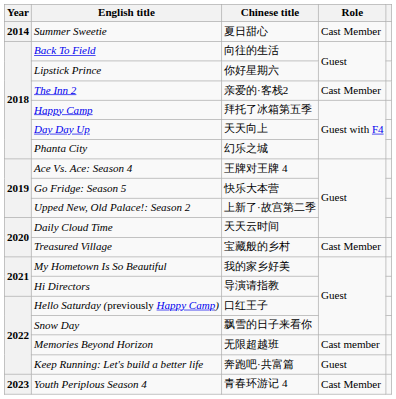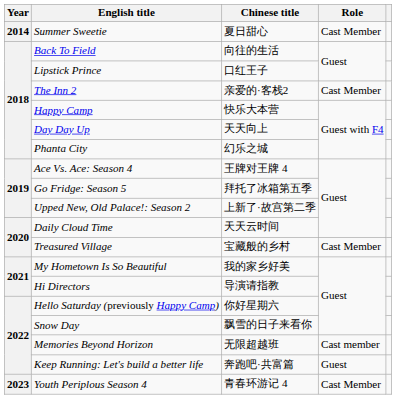 <table class="wikitable plainrowheaders">
 <tr>
 <th scope="col">Year</th>
 <th scope="col">English title</th>
 <th scope="col">Chinese title</th>
 <th scope="col">Role</th>
 <th scope="col" class="unsortable"></th>
 </tr>
 <tr>
 <th scope="row">2014</th>
 <td><em>Summer Sweetie</em></td>
 <td>夏日甜心</td>
 <td>Cast Member</td>
 <td></td>
 </tr>
 <tr>
 <th scope="row" rowspan="6">2018</th>
 <td><em><a href='#'>Back To Field</a></em></td>
 <td>向往的生活</td>
 <td rowspan="2">Guest</td>
 <td></td>
 </tr>
 <tr>
 <td><em>Lipstick Prince</em></td>
-<td>你好星期六</td>
+<td>口红王子</td>
 <td></td>
 </tr>
 <tr>
 <td><em><a href='#'>The Inn 2</a></em></td>
 <td>亲爱的·客栈2</td>
 <td>Cast Member</td>
 <td></td>
 </tr>
 <tr>
 <td><em><a href='#'>Happy Camp</a></em></td>
-<td>拜托了冰箱第五季</td>
+<td>快乐大本营</td>
 <td rowspan="3">Guest with <a href='#'>F4</a></td>
 <td></td>
 </tr>
 <tr>
 <td><em><a href='#'>Day Day Up</a></em></td>
 <td>天天向上</td>
 <td></td>
 </tr>
 <tr>
 <td><em>Phanta City</em></td>
 <td>幻乐之城</td>
 <td></td>
 </tr>
 <tr>
 <th scope="row" rowspan="3">2019</th>
 <td><em>Ace Vs. Ace: Season 4</em></td>
 <td>王牌对王牌 4</td>
 <td rowspan="4">Guest</td>
 <td></td>
 </tr>
 <tr>
 <td><em>Go Fridge: Season 5</em></td>
-<td>快乐大本营</td>
+<td>拜托了冰箱第五季</td>
 <td></td>
 </tr>
 <tr>
 <td><em>Upped New, Old Palace!: Season 2</em></td>
 <td>上新了·故宫第二季</td>
 <td></td>
 </tr>
 <tr>
 <th scope="row" rowspan="2">2020</th>
 <td><em>Daily Cloud Time</em></td>
 <td>天天云时间</td>
 <td></td>
 </tr>
 <tr>
 <td><em>Treasured Village</em></td>
 <td>宝藏般的乡村</td>
 <td>Cast Member</td>
 <td></td>
 </tr>
 <tr>
 <th scope="row" rowspan="2">2021</th>
 <td><em>My Hometown Is So Beautiful</em></td>
 <td>我的家乡好美</td>
 <td rowspan="4">Guest</td>
 <td></td>
 </tr>
 <tr>
 <td><em>Hi Directors</em></td>
 <td>导演请指教</td>
 <td></td>
 </tr>
 <tr>
 <th scope="row" rowspan="4">2022</th>
 <td><em>Hello Saturday (</em>previously <em><a href='#'>Happy Camp</a>)</em></td>
-<td>口红王子</td>
+<td>你好星期六</td>
 <td></td>
 </tr>
 <tr>
 <td><em>Snow Day</em></td>
 <td>飘雪的日子来看你</td>
 <td></td>
 </tr>
 <tr>
 <td><em>Memories Beyond Horizon</em></td>
 <td>无限超越班</td>
 <td>Cast member</td>
 <td></td>
 </tr>
 <tr>
 <td><em>Keep Running: Let's build a better life</em></td>
 <td>奔跑吧·共富篇</td>
 <td>Guest</td>
 <td></td>
 </tr>
 <tr>
 <th scope="row">2023</th>
 <td><em>Youth Periplous Season 4</em></td>
 <td>青春环游记 4</td>
 <td>Cast Member</td>
 <td></td>
 </tr>
 </table>
